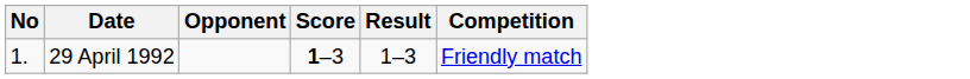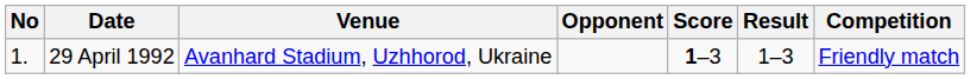 <table class="wikitable" style="font-size:100%;">
 <tr>
 <th>No</th>
 <th>Date</th>
+<th>Venue</th>
 <th>Opponent</th>
 <th>Score</th>
 <th>Result</th>
 <th>Competition</th>
 </tr>
 <tr>
 <td>1.</td>
 <td>29 April 1992</td>
+<td><a href='#'>Avanhard Stadium</a>, <a href='#'>Uzhhorod</a>, Ukraine</td>
 <td></td>
 <td align=center><strong>1</strong>–3</td>
 <td align=center>1–3</td>
 <td><a href='#'>Friendly match</a></td>
 </tr>
 </table>
